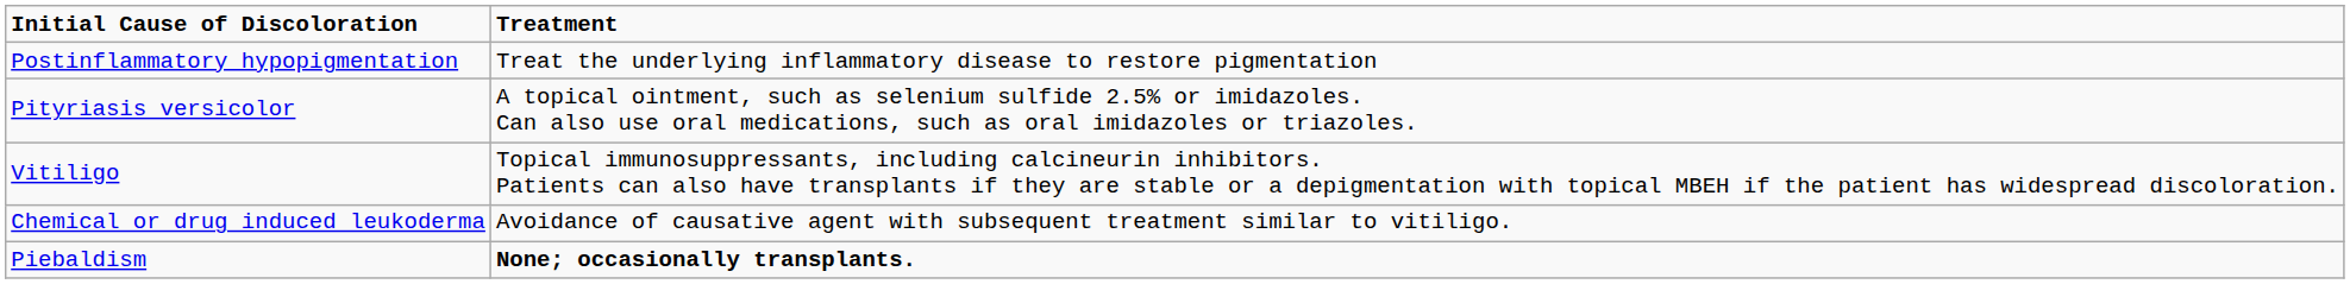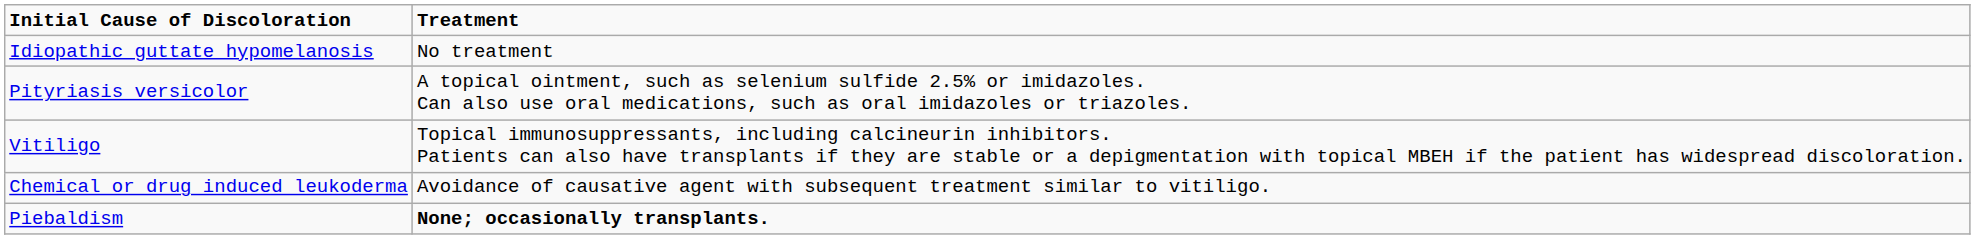 <table class="wikitable">
 <tr>
 <td><strong>Initial Cause of Discoloration</strong></td>
 <td><strong>Treatment</strong></td>
 </tr>
 <tr>
-<td><a href='#'>Postinflammatory hypopigmentation</a></td>
-<td>Treat the underlying inflammatory disease to restore pigmentation</td>
+<td><a href='#'>Idiopathic guttate hypomelanosis</a></td>
+<td>No treatment</td>
 </tr>
 <tr>
 <td><a href='#'>Pityriasis versicolor</a></td>
 <td>A topical ointment, such as selenium sulfide 2.5% or imidazoles.<br>Can also use oral medications, such as oral imidazoles or triazoles.</td>
 </tr>
 <tr>
 <td><a href='#'>Vitiligo</a></td>
 <td>Topical immunosuppressants, including calcineurin inhibitors.<br>Patients can also have transplants if they are stable or a depigmentation with topical MBEH if the patient has widespread discoloration.</td>
 </tr>
 <tr>
 <td><a href='#'>Chemical or drug induced leukoderma</a></td>
 <td>Avoidance of causative agent with subsequent treatment similar to vitiligo.</td>
 </tr>
 <tr>
 <td><a href='#'>Piebaldism</a></td>
 <td><strong>None; occasionally transplants.</strong></td>
 </tr>
 </table>
